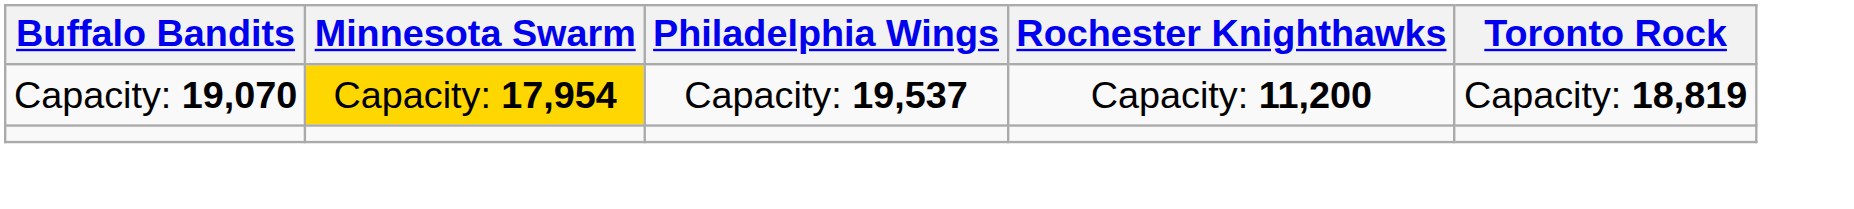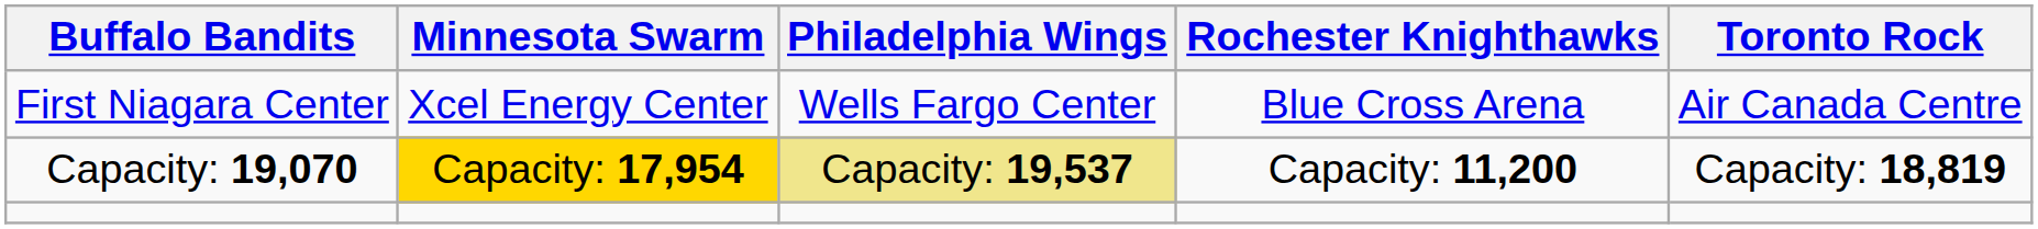 <table class="wikitable" style="text-align:center">
 <tr>
 <th><a href='#'>Buffalo Bandits</a></th>
 <th><a href='#'>Minnesota Swarm</a></th>
 <th><a href='#'>Philadelphia Wings</a></th>
 <th><a href='#'>Rochester Knighthawks</a></th>
 <th><a href='#'>Toronto Rock</a></th>
 </tr>
 <tr>
+<td><a href='#'>First Niagara Center</a></td>
+<td><a href='#'>Xcel Energy Center</a></td>
+<td><a href='#'>Wells Fargo Center</a></td>
+<td><a href='#'>Blue Cross Arena</a></td>
+<td><a href='#'>Air Canada Centre</a></td>
+</tr>
+<tr>
 <td>Capacity: <strong>19,070</strong></td>
 <td style="background: gold;">Capacity: <strong>17,954</strong></td>
-<td>Capacity: <strong>19,537</strong></td>
+<td style="background: khaki;">Capacity: <strong>19,537</strong></td>
 <td>Capacity: <strong>11,200</strong></td>
 <td>Capacity: <strong>18,819</strong></td>
 </tr>
 <tr>
 <td></td>
 <td></td>
 <td></td>
 <td></td>
 <td></td>
 </tr>
 </table>
